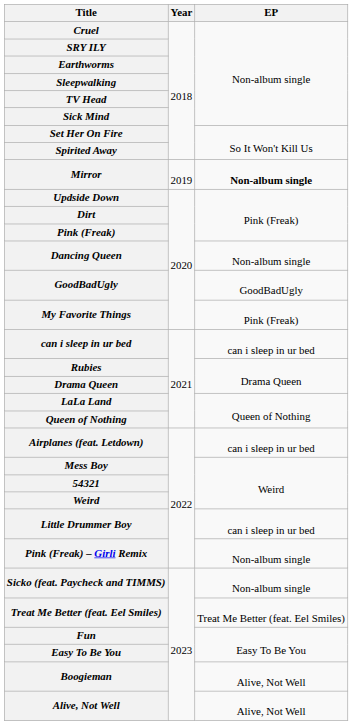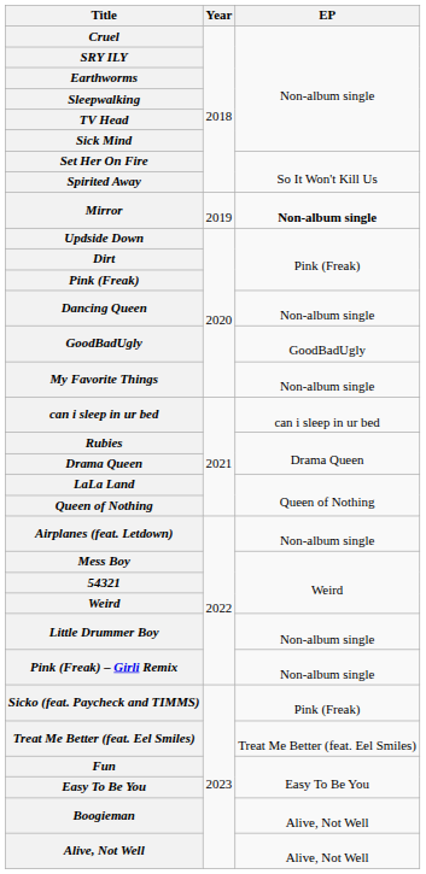 <table class="wikitable plainrowheaders" style="text-align:center;">
 <tr>
 <th scope="col">Title</th>
 <th scope="col">Year</th>
 <th scope="col">EP</th>
 </tr>
 <tr>
 <th scope="row"><em>Cruel</em></th>
 <td rowspan=8><br>2018</td>
 <td rowspan=6><br>Non-album single</td>
 </tr>
 <tr>
 <th scope="row"><em>SRY ILY</em></th>
 </tr>
 <tr>
 <th scope="row"><em>Earthworms</em></th>
 </tr>
 <tr>
 <th scope="row"><em>Sleepwalking</em></th>
 </tr>
 <tr>
 <th scope="row"><em>TV Head</em></th>
 </tr>
 <tr>
 <th scope="row"><em>Sick Mind</em></th>
 </tr>
 <tr>
 <th scope="row"><em>Set Her On Fire</em></th>
 <td rowspan=2><br>So It Won't Kill Us</td>
 </tr>
 <tr>
 <th scope="row"><em>Spirited Away</em></th>
 </tr>
 <tr>
 <th scope="row"><em>Mirror</em></th>
 <td><br>2019</td>
 <td><strong><br>Non-album single</strong></td>
 </tr>
 <tr>
 <th scope="row"><em>Updside Down</em></th>
 <td rowspan=6><br>2020</td>
 <td rowspan=3><br>Pink (Freak)</td>
 </tr>
 <tr>
 <th scope="row"><em>Dirt</em></th>
 </tr>
 <tr>
 <th scope="row"><em>Pink (Freak)</em></th>
 </tr>
 <tr>
 <th scope="row"><em>Dancing Queen</em></th>
 <td><br>Non-album single</td>
 </tr>
 <tr>
 <th scope="row"><em>GoodBadUgly</em></th>
 <td><br>GoodBadUgly</td>
 </tr>
 <tr>
 <th scope="row"><em>My Favorite Things</em></th>
-<td><br>Pink (Freak)</td>
+<td><br>Non-album single</td>
 </tr>
 <tr>
 <th scope="row"><em>can i sleep in ur bed</em></th>
 <td rowspan=5><br>2021</td>
 <td><br>can i sleep in ur bed</td>
 </tr>
 <tr>
 <th scope="row"><em>Rubies</em></th>
 <td rowspan=2><br>Drama Queen</td>
 </tr>
 <tr>
 <th scope="row"><em>Drama Queen</em></th>
 </tr>
 <tr>
 <th scope="row"><em>LaLa Land</em></th>
 <td rowspan=2><br>Queen of Nothing</td>
 </tr>
 <tr>
 <th scope="row"><em>Queen of Nothing</em></th>
 </tr>
 <tr>
 <th scope="row"><em>Airplanes (feat. Letdown)</em></th>
 <td rowspan=6><br>2022</td>
-<td><br>can i sleep in ur bed</td>
+<td><br>Non-album single</td>
 </tr>
 <tr>
 <th scope="row"><em>Mess Boy</em></th>
 <td rowspan=3><br>Weird</td>
 </tr>
 <tr>
 <th scope="row"><em>54321</em></th>
 </tr>
 <tr>
 <th scope="row"><em>Weird</em></th>
 </tr>
 <tr>
 <th scope="row"><em>Little Drummer Boy</em></th>
-<td><br>can i sleep in ur bed</td>
+<td><br>Non-album single</td>
 </tr>
 <tr>
 <th scope="row"><em>Pink (Freak) – <a href='#'>Girli</a> Remix</em></th>
 <td><br>Non-album single</td>
 </tr>
 <tr>
 <th scope="row"><em>Sicko (feat. Paycheck and TIMMS)</em></th>
 <td rowspan=7><br>2023</td>
-<td><br>Non-album single</td>
+<td><br>Pink (Freak)</td>
 </tr>
 <tr>
 <th scope="row"><em>Treat Me Better (feat. Eel Smiles)</em></th>
 <td><br>Treat Me Better (feat. Eel Smiles)</td>
 </tr>
 <tr>
 <th scope="row"><em>Fun</em></th>
 <td rowspan=2><br>Easy To Be You</td>
 </tr>
 <tr>
 <th scope="row"><em>Easy To Be You</em></th>
 </tr>
 <tr>
 <th scope="row"><em>Boogieman</em></th>
 <td><br>Alive, Not Well</td>
 </tr>
 <tr>
 <th scope="row"><em>Alive, Not Well</em></th>
 <td><br>Alive, Not Well</td>
 </tr>
 </table>
